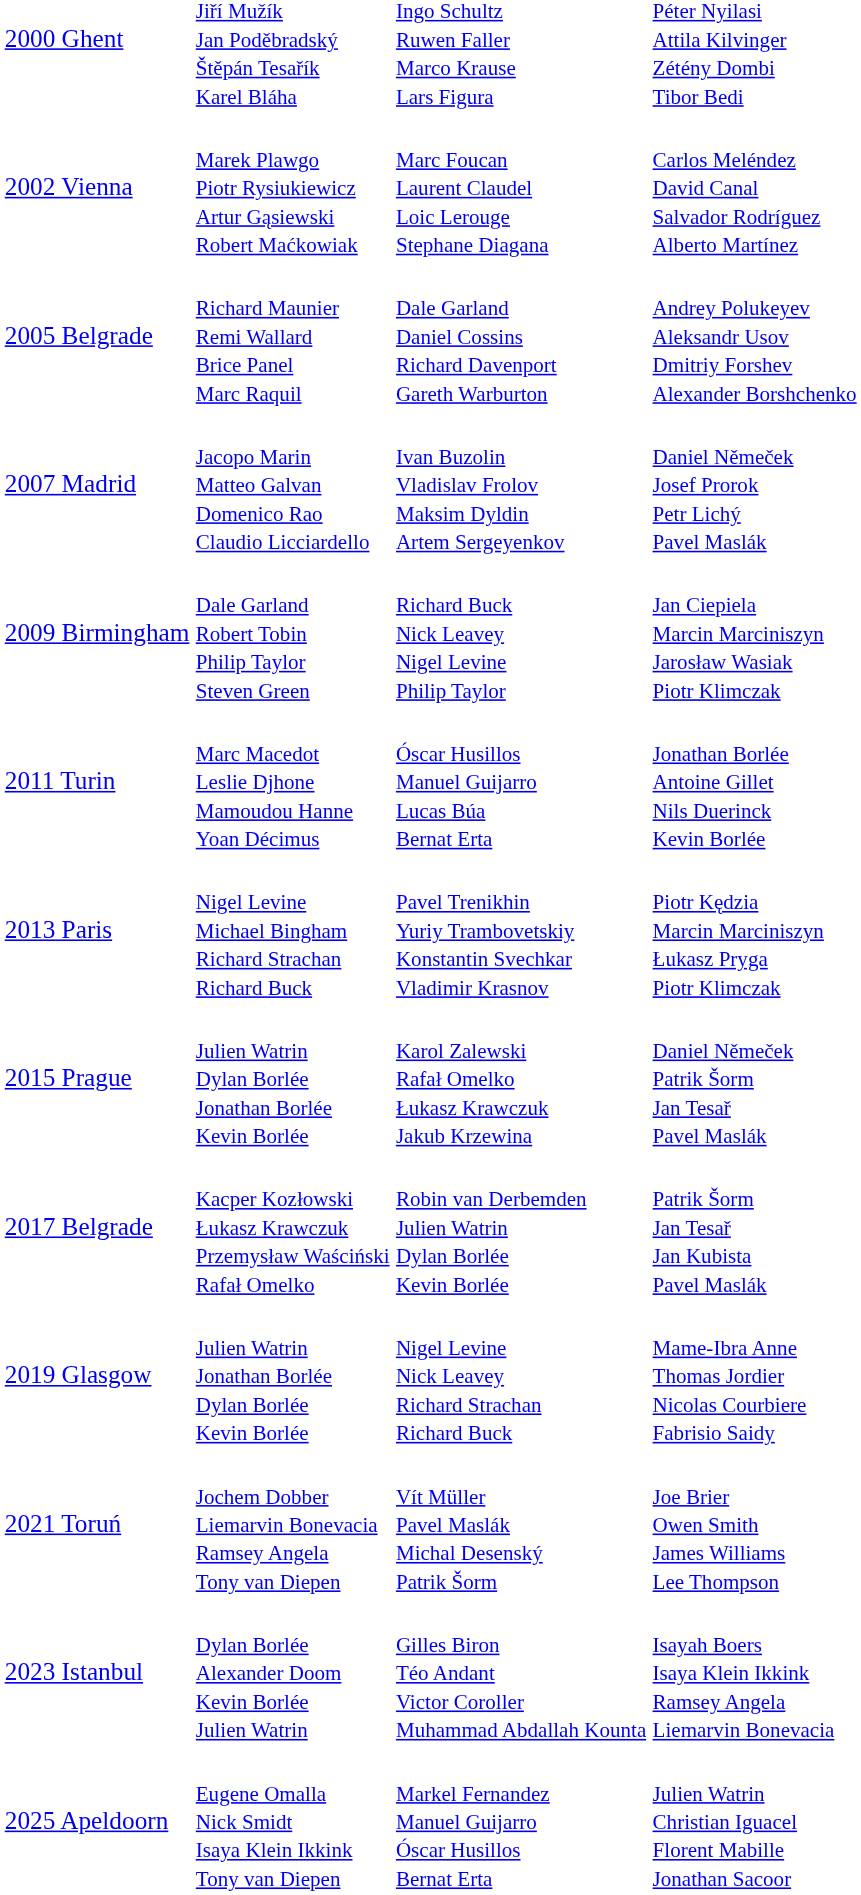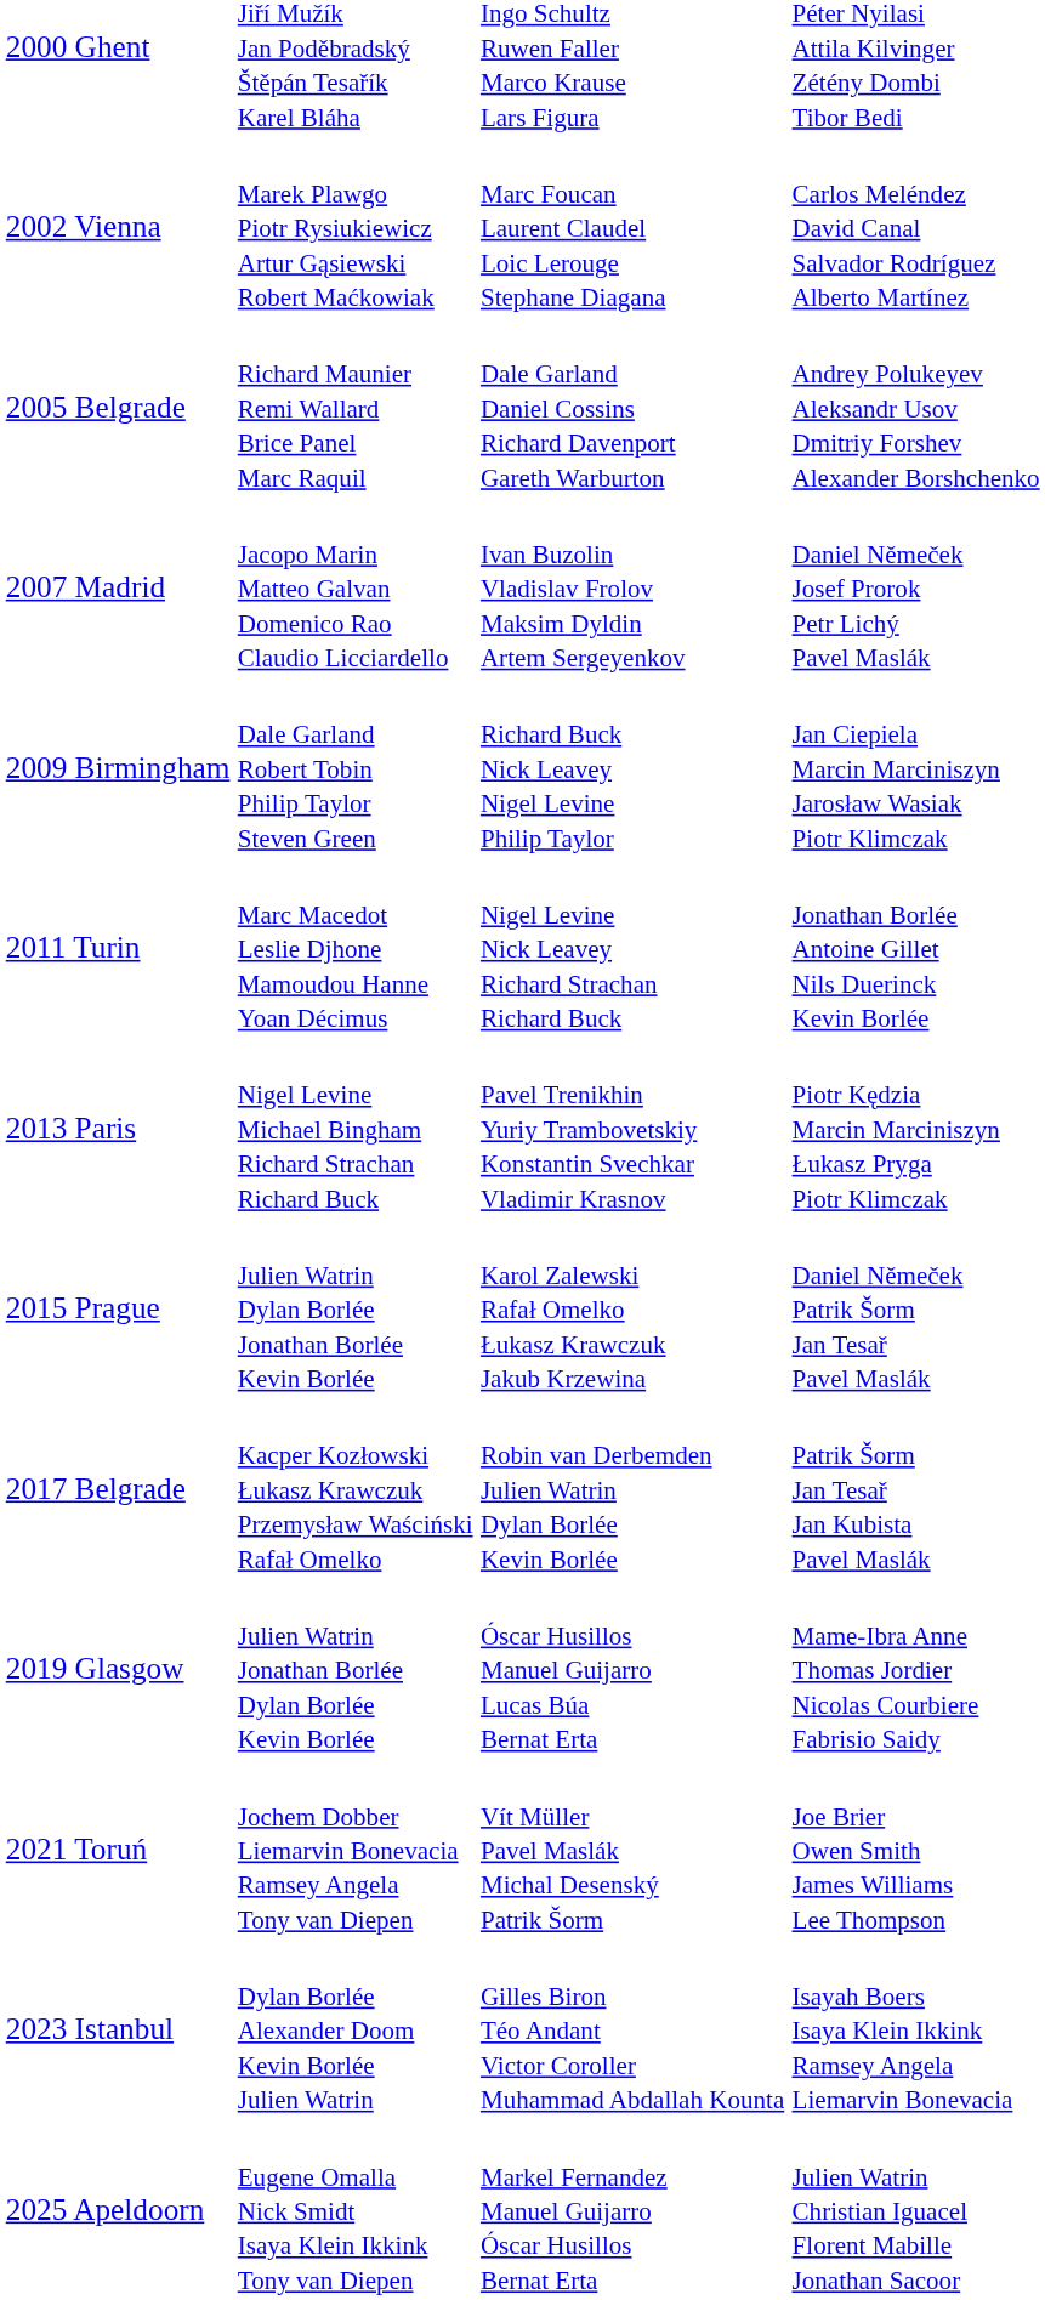 <table>
 <tr>
 <td><a href='#'>2000 Ghent</a><br></td>
 <td><br><small><a href='#'>Jiří Mužík</a><br><a href='#'>Jan Poděbradský</a><br><a href='#'>Štěpán Tesařík</a><br><a href='#'>Karel Bláha</a></small></td>
 <td><br><small><a href='#'>Ingo Schultz</a><br><a href='#'>Ruwen Faller</a><br><a href='#'>Marco Krause</a><br><a href='#'>Lars Figura</a></small></td>
 <td><br><small><a href='#'>Péter Nyilasi</a><br><a href='#'>Attila Kilvinger</a><br><a href='#'>Zétény Dombi</a><br><a href='#'>Tibor Bedi</a></small></td>
 </tr>
 <tr>
 <td><a href='#'>2002 Vienna</a><br></td>
 <td><br><small><a href='#'>Marek Plawgo</a><br><a href='#'>Piotr Rysiukiewicz</a><br><a href='#'>Artur Gąsiewski</a><br><a href='#'>Robert Maćkowiak</a></small></td>
 <td><br><small><a href='#'>Marc Foucan</a><br><a href='#'>Laurent Claudel</a><br><a href='#'>Loic Lerouge</a><br><a href='#'>Stephane Diagana</a></small></td>
 <td><br><small><a href='#'>Carlos Meléndez</a><br><a href='#'>David Canal</a><br><a href='#'>Salvador Rodríguez</a><br><a href='#'>Alberto Martínez</a></small></td>
 </tr>
 <tr>
 <td><a href='#'>2005 Belgrade</a><br></td>
 <td><br><small><a href='#'>Richard Maunier</a><br><a href='#'>Remi Wallard</a><br><a href='#'>Brice Panel</a><br><a href='#'>Marc Raquil</a></small></td>
 <td><br><small><a href='#'>Dale Garland</a><br><a href='#'>Daniel Cossins</a><br><a href='#'>Richard Davenport</a><br><a href='#'>Gareth Warburton</a></small></td>
 <td><br><small><a href='#'>Andrey Polukeyev</a><br><a href='#'>Aleksandr Usov</a><br><a href='#'>Dmitriy Forshev</a><br><a href='#'>Alexander Borshchenko</a></small></td>
 </tr>
 <tr>
 <td><a href='#'>2007 Madrid</a><br></td>
 <td><br><small><a href='#'>Jacopo Marin</a><br><a href='#'>Matteo Galvan</a><br><a href='#'>Domenico Rao</a><br><a href='#'>Claudio Licciardello</a></small></td>
 <td><br><small><a href='#'>Ivan Buzolin</a><br><a href='#'>Vladislav Frolov</a><br><a href='#'>Maksim Dyldin</a><br><a href='#'>Artem Sergeyenkov</a></small></td>
 <td><br><small><a href='#'>Daniel Němeček</a><br><a href='#'>Josef Prorok</a><br><a href='#'>Petr Lichý</a><br><a href='#'>Pavel Maslák</a></small></td>
 </tr>
 <tr>
 <td><a href='#'>2009 Birmingham</a><br></td>
 <td><br><small><a href='#'>Dale Garland</a><br><a href='#'>Robert Tobin</a><br><a href='#'>Philip Taylor</a><br><a href='#'>Steven Green</a></small></td>
 <td><br><small><a href='#'>Richard Buck</a><br><a href='#'>Nick Leavey</a><br><a href='#'>Nigel Levine</a><br><a href='#'>Philip Taylor</a></small></td>
 <td><br><small><a href='#'>Jan Ciepiela</a><br><a href='#'>Marcin Marciniszyn</a><br><a href='#'>Jarosław Wasiak</a><br><a href='#'>Piotr Klimczak</a></small></td>
 </tr>
 <tr>
 <td><a href='#'>2011 Turin</a><br></td>
 <td><br><small><a href='#'>Marc Macedot</a><br><a href='#'>Leslie Djhone</a><br><a href='#'>Mamoudou Hanne</a><br><a href='#'>Yoan Décimus</a></small></td>
-<td><br><small><a href='#'>Óscar Husillos</a><br><a href='#'>Manuel Guijarro</a><br><a href='#'>Lucas Búa</a><br><a href='#'>Bernat Erta</a></small></td>
+<td><br><small><a href='#'>Nigel Levine</a><br><a href='#'>Nick Leavey</a><br><a href='#'>Richard Strachan</a><br><a href='#'>Richard Buck</a></small></td>
 <td><br><small><a href='#'>Jonathan Borlée</a><br><a href='#'>Antoine Gillet</a><br><a href='#'>Nils Duerinck</a><br><a href='#'>Kevin Borlée</a></small></td>
 </tr>
 <tr>
 <td><a href='#'>2013 Paris</a><br></td>
 <td><br><small><a href='#'>Nigel Levine</a><br><a href='#'>Michael Bingham</a><br><a href='#'>Richard Strachan</a><br><a href='#'>Richard Buck</a></small></td>
 <td><br><small><a href='#'>Pavel Trenikhin</a><br><a href='#'>Yuriy Trambovetskiy</a><br><a href='#'>Konstantin Svechkar</a><br><a href='#'>Vladimir Krasnov</a></small></td>
 <td><br><small><a href='#'>Piotr Kędzia</a><br><a href='#'>Marcin Marciniszyn</a><br><a href='#'>Łukasz Pryga</a><br><a href='#'>Piotr Klimczak</a></small></td>
 </tr>
 <tr>
 <td><a href='#'>2015 Prague</a><br></td>
 <td><br><small><a href='#'>Julien Watrin</a><br><a href='#'>Dylan Borlée</a><br><a href='#'>Jonathan Borlée</a><br><a href='#'>Kevin Borlée</a></small></td>
 <td><br><small><a href='#'>Karol Zalewski</a><br><a href='#'>Rafał Omelko</a><br><a href='#'>Łukasz Krawczuk</a><br><a href='#'>Jakub Krzewina</a></small></td>
 <td><br><small><a href='#'>Daniel Němeček</a><br><a href='#'>Patrik Šorm</a><br><a href='#'>Jan Tesař</a><br><a href='#'>Pavel Maslák</a></small></td>
 </tr>
 <tr>
 <td><a href='#'>2017 Belgrade</a><br></td>
 <td><br><small><a href='#'>Kacper Kozłowski</a><br><a href='#'>Łukasz Krawczuk</a><br><a href='#'>Przemysław Waściński</a><br><a href='#'>Rafał Omelko</a></small></td>
 <td><br><small><a href='#'>Robin van Derbemden</a><br><a href='#'>Julien Watrin</a><br><a href='#'>Dylan Borlée</a><br><a href='#'>Kevin Borlée</a></small></td>
 <td><br><small><a href='#'>Patrik Šorm</a><br><a href='#'>Jan Tesař</a><br><a href='#'>Jan Kubista</a><br><a href='#'>Pavel Maslák</a></small></td>
 </tr>
 <tr>
 <td><a href='#'>2019 Glasgow</a><br></td>
 <td><br><small><a href='#'>Julien Watrin</a><br><a href='#'>Jonathan Borlée</a><br><a href='#'>Dylan Borlée</a><br><a href='#'>Kevin Borlée</a></small></td>
-<td><br><small><a href='#'>Nigel Levine</a><br><a href='#'>Nick Leavey</a><br><a href='#'>Richard Strachan</a><br><a href='#'>Richard Buck</a></small></td>
+<td><br><small><a href='#'>Óscar Husillos</a><br><a href='#'>Manuel Guijarro</a><br><a href='#'>Lucas Búa</a><br><a href='#'>Bernat Erta</a></small></td>
 <td><br><small><a href='#'>Mame-Ibra Anne</a><br><a href='#'>Thomas Jordier</a><br><a href='#'>Nicolas Courbiere</a><br><a href='#'>Fabrisio Saidy</a></small></td>
 </tr>
 <tr>
 <td><a href='#'>2021 Toruń</a><br></td>
 <td><br><small><a href='#'>Jochem Dobber</a><br><a href='#'>Liemarvin Bonevacia</a><br><a href='#'>Ramsey Angela</a><br><a href='#'>Tony van Diepen</a></small></td>
 <td><br><small><a href='#'>Vít Müller</a><br><a href='#'>Pavel Maslák</a><br><a href='#'>Michal Desenský</a><br><a href='#'>Patrik Šorm</a></small></td>
 <td><br><small><a href='#'>Joe Brier</a><br><a href='#'>Owen Smith</a><br><a href='#'>James Williams</a><br><a href='#'>Lee Thompson</a></small></td>
 </tr>
 <tr>
 <td><a href='#'>2023 Istanbul</a><br></td>
 <td><br><small><a href='#'>Dylan Borlée</a><br><a href='#'>Alexander Doom</a><br><a href='#'>Kevin Borlée</a><br><a href='#'>Julien Watrin</a></small></td>
 <td><br><small><a href='#'>Gilles Biron</a><br><a href='#'>Téo Andant</a><br><a href='#'>Victor Coroller</a><br><a href='#'>Muhammad Abdallah Kounta</a></small></td>
 <td><br><small><a href='#'>Isayah Boers</a><br><a href='#'>Isaya Klein Ikkink</a><br><a href='#'>Ramsey Angela</a><br><a href='#'>Liemarvin Bonevacia</a></small></td>
 </tr>
 <tr>
 <td><a href='#'>2025 Apeldoorn</a><br></td>
 <td><br><small><a href='#'>Eugene Omalla</a><br><a href='#'>Nick Smidt</a><br><a href='#'>Isaya Klein Ikkink</a><br><a href='#'>Tony van Diepen</a></small></td>
 <td><br><small><a href='#'>Markel Fernandez</a><br><a href='#'>Manuel Guijarro</a><br><a href='#'>Óscar Husillos</a><br><a href='#'>Bernat Erta</a></small></td>
 <td><br><small><a href='#'>Julien Watrin</a><br><a href='#'>Christian Iguacel</a><br><a href='#'>Florent Mabille</a><br><a href='#'>Jonathan Sacoor</a></small></td>
 </tr>
 </table>
